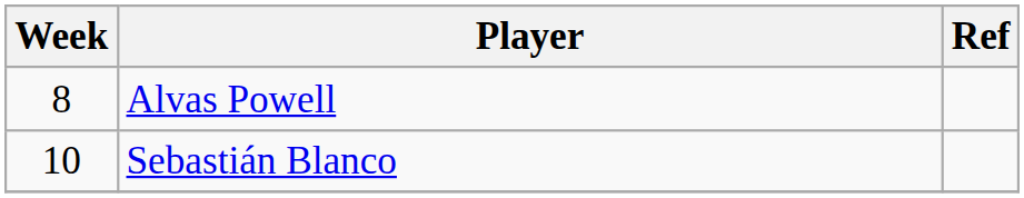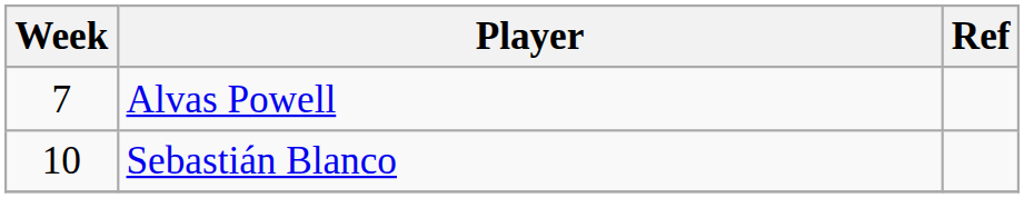 <table class=wikitable>
 <tr>
 <th>Week</th>
 <th style="width:330px;">Player</th>
 <th>Ref</th>
 </tr>
 <tr>
-<td align=center>8</td>
+<td align=center>7</td>
 <td> <a href='#'>Alvas Powell</a></td>
 <td></td>
 </tr>
 <tr>
 <td align=center>10</td>
 <td> <a href='#'>Sebastián Blanco</a></td>
 <td></td>
 </tr>
 <tr>
 </tr>
 </table>
